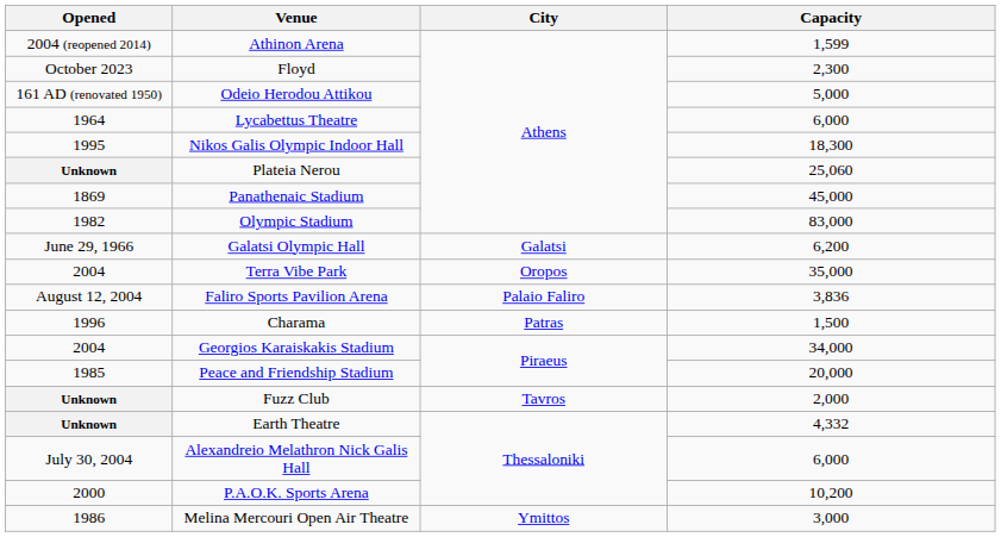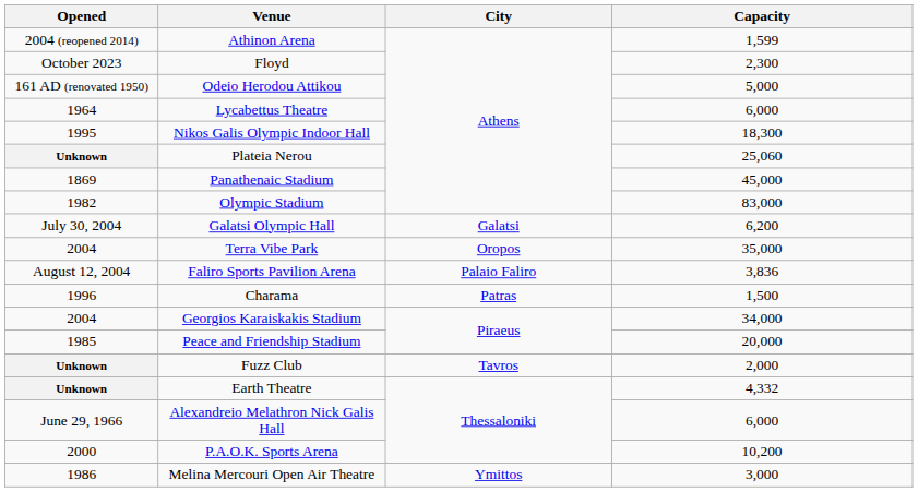 <table class="sortable wikitable" style="text-align:center;">
 <tr>
 <th scope="col" style="width:10em;">Opened</th>
 <th scope="col" style="width:15em;">Venue</th>
 <th scope="col" style="width:15em;">City</th>
 <th scope="col" style="width:20em;">Capacity</th>
 </tr>
 <tr>
 <td>2004 <small>(reopened 2014)</small></td>
 <td><a href='#'>Athinon Arena</a></td>
 <td rowspan="8"><a href='#'>Athens</a></td>
 <td>1,599</td>
 </tr>
 <tr>
 <td>October 2023</td>
 <td>Floyd</td>
 <td>2,300</td>
 </tr>
 <tr>
 <td>161 AD <small>(renovated 1950)</small></td>
 <td><a href='#'>Odeio Herodou Attikou</a></td>
 <td>5,000</td>
 </tr>
 <tr>
 <td>1964</td>
 <td><a href='#'>Lycabettus Theatre</a></td>
 <td>6,000</td>
 </tr>
 <tr>
 <td>1995</td>
 <td><a href='#'>Nikos Galis Olympic Indoor Hall</a></td>
 <td>18,300</td>
 </tr>
 <tr>
 <th><small>Unknown</small></th>
 <td>Plateia Nerou</td>
 <td>25,060</td>
 </tr>
 <tr>
 <td>1869</td>
 <td><a href='#'>Panathenaic Stadium</a></td>
 <td>45,000</td>
 </tr>
 <tr>
 <td>1982</td>
 <td><a href='#'>Olympic Stadium</a></td>
 <td>83,000</td>
 </tr>
 <tr>
-<td>June 29, 1966</td>
+<td>July 30, 2004</td>
 <td><a href='#'>Galatsi Olympic Hall</a></td>
 <td><a href='#'>Galatsi</a></td>
 <td>6,200</td>
 </tr>
 <tr>
 <td>2004</td>
 <td><a href='#'>Terra Vibe Park</a></td>
 <td><a href='#'>Oropos</a></td>
 <td>35,000</td>
 </tr>
 <tr>
 <td>August 12, 2004</td>
 <td><a href='#'>Faliro Sports Pavilion Arena</a></td>
 <td><a href='#'>Palaio Faliro</a></td>
 <td>3,836</td>
 </tr>
 <tr>
 <td>1996</td>
 <td>Charama</td>
 <td><a href='#'>Patras</a></td>
 <td>1,500</td>
 </tr>
 <tr>
 <td>2004</td>
 <td><a href='#'>Georgios Karaiskakis Stadium</a></td>
 <td rowspan="2"><a href='#'>Piraeus</a></td>
 <td>34,000</td>
 </tr>
 <tr>
 <td>1985</td>
 <td><a href='#'>Peace and Friendship Stadium</a></td>
 <td>20,000</td>
 </tr>
 <tr>
 <th><small>Unknown</small></th>
 <td>Fuzz Club</td>
 <td><a href='#'>Tavros</a></td>
 <td>2,000</td>
 </tr>
 <tr>
 <th><small>Unknown</small></th>
 <td>Earth Theatre</td>
 <td rowspan="3"><a href='#'>Thessaloniki</a></td>
 <td>4,332</td>
 </tr>
 <tr>
-<td>July 30, 2004</td>
+<td>June 29, 1966</td>
 <td><a href='#'>Alexandreio Melathron Nick Galis Hall</a></td>
 <td>6,000</td>
 </tr>
 <tr>
 <td>2000</td>
 <td><a href='#'>P.A.O.K. Sports Arena</a></td>
 <td>10,200</td>
 </tr>
 <tr>
 <td>1986</td>
 <td>Melina Mercouri Open Air Theatre</td>
 <td><a href='#'>Ymittos</a></td>
 <td>3,000</td>
 </tr>
 </table>
